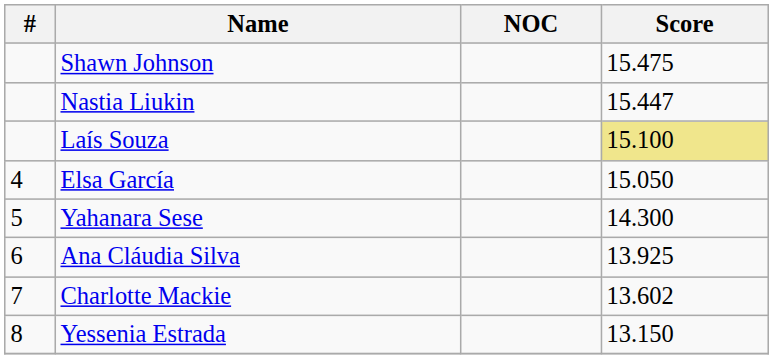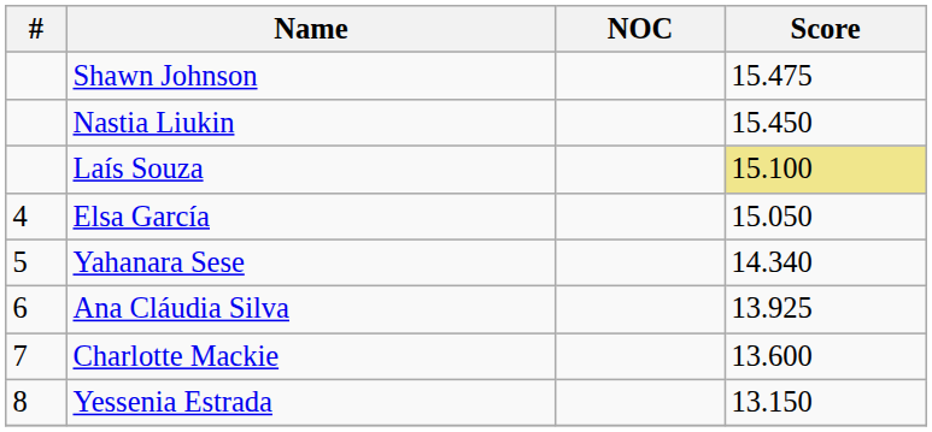 <table class="wikitable" width=500>
 <tr>
 <th>#</th>
 <th>Name</th>
 <th>NOC</th>
 <th>Score</th>
 </tr>
 <tr>
 <td></td>
 <td><a href='#'>Shawn Johnson</a></td>
 <td></td>
 <td>15.475</td>
 </tr>
 <tr>
 <td></td>
 <td><a href='#'>Nastia Liukin</a></td>
 <td></td>
-<td>15.447</td>
+<td>15.450</td>
 </tr>
 <tr>
 <td></td>
 <td><a href='#'>Laís Souza</a></td>
 <td></td>
 <td style="background: khaki;">15.100</td>
 </tr>
 <tr>
 <td>4</td>
 <td><a href='#'>Elsa García</a></td>
 <td></td>
 <td>15.050</td>
 </tr>
 <tr>
 <td>5</td>
 <td><a href='#'>Yahanara Sese</a></td>
 <td></td>
-<td>14.300</td>
+<td>14.340</td>
 </tr>
 <tr>
 <td>6</td>
 <td><a href='#'>Ana Cláudia Silva</a></td>
 <td></td>
 <td>13.925</td>
 </tr>
 <tr>
 <td>7</td>
 <td><a href='#'>Charlotte Mackie</a></td>
 <td></td>
-<td>13.602</td>
+<td>13.600</td>
 </tr>
 <tr>
 <td>8</td>
 <td><a href='#'>Yessenia Estrada</a></td>
 <td></td>
 <td>13.150</td>
 </tr>
 <tr>
 </tr>
 </table>
